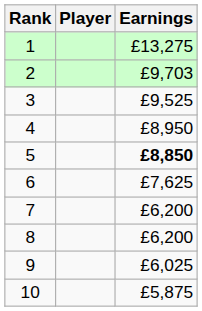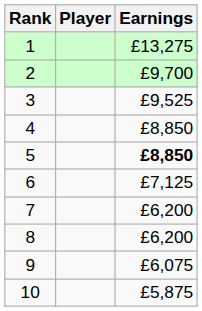 <table class="wikitable" style="float:right; text-align:right; margin-left:1em">
 <tr>
 <th>Rank</th>
 <th>Player</th>
 <th>Earnings</th>
 </tr>
 <tr style="background-color:#ccffcc">
 <td align=center>1</td>
 <td style="text-align:left"></td>
 <td>£13,275</td>
 </tr>
 <tr style="background-color:#ccffcc">
 <td align=center>2</td>
 <td style="text-align:left"></td>
-<td>£9,703</td>
+<td>£9,700</td>
 </tr>
 <tr>
 <td align=center>3</td>
 <td style="text-align:left"></td>
 <td>£9,525</td>
 </tr>
 <tr>
 <td align=center>4</td>
 <td style="text-align:left"></td>
-<td>£8,950</td>
+<td>£8,850</td>
 </tr>
 <tr>
 <td align=center>5</td>
 <td style="text-align:left"></td>
 <td><strong>£8,850</strong></td>
 </tr>
 <tr>
 <td align=center>6</td>
 <td style="text-align:left"></td>
-<td>£7,625</td>
+<td>£7,125</td>
 </tr>
 <tr>
 <td align=center>7</td>
 <td style="text-align:left"></td>
 <td>£6,200</td>
 </tr>
 <tr>
 <td align=center>8</td>
 <td style="text-align:left"></td>
 <td>£6,200</td>
 </tr>
 <tr>
 <td align=center>9</td>
 <td style="text-align:left"></td>
-<td>£6,025</td>
+<td>£6,075</td>
 </tr>
 <tr>
 <td align=center>10</td>
 <td style="text-align:left"></td>
 <td>£5,875</td>
 </tr>
 </table>
